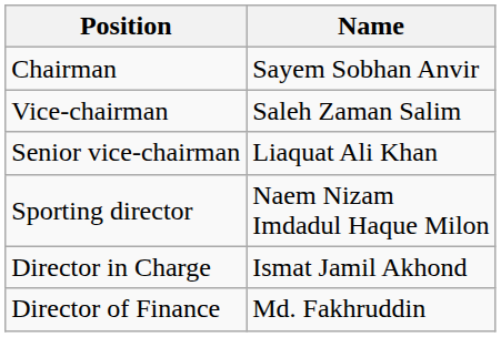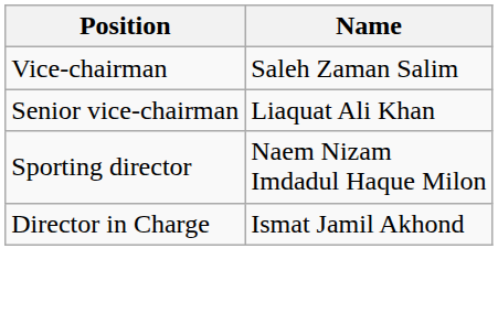 <table class="wikitable">
 <tr>
 <th>Position</th>
 <th>Name</th>
-</tr>
-<tr>
-<td>Chairman</td>
-<td>Sayem Sobhan Anvir</td>
 </tr>
 <tr>
 <td>Vice-chairman</td>
 <td>Saleh Zaman Salim</td>
 </tr>
 <tr>
 <td>Senior vice-chairman</td>
 <td>Liaquat Ali Khan</td>
 </tr>
 <tr>
 <td>Sporting director</td>
 <td>Naem Nizam<br>Imdadul Haque Milon</td>
 </tr>
 <tr>
 <td>Director in Charge</td>
 <td>Ismat Jamil Akhond</td>
 </tr>
-<tr>
-<td>Director of Finance</td>
-<td>Md. Fakhruddin</td>
-</tr>
 </table>
